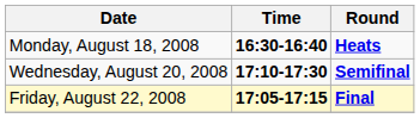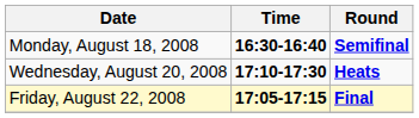 <table class="wikitable">
 <tr>
 <th>Date</th>
 <th>Time</th>
 <th>Round</th>
 </tr>
 <tr>
 <td>Monday, August 18, 2008</td>
 <td><strong>16:30-16:40</strong></td>
-<td><strong><a href='#'>Heats</a></strong></td>
+<td><strong><a href='#'>Semifinal</a></strong></td>
 </tr>
 <tr>
 <td>Wednesday, August 20, 2008</td>
 <td><strong>17:10-17:30</strong></td>
-<td><strong><a href='#'>Semifinal</a></strong></td>
+<td><strong><a href='#'>Heats</a></strong></td>
 </tr>
 <tr>
 <td style=background:lemonchiffon>Friday, August 22, 2008</td>
 <td style=background:lemonchiffon><strong>17:05-17:15</strong></td>
 <td style=background:lemonchiffon><strong><a href='#'>Final</a></strong></td>
 </tr>
 <tr>
 </tr>
 </table>
